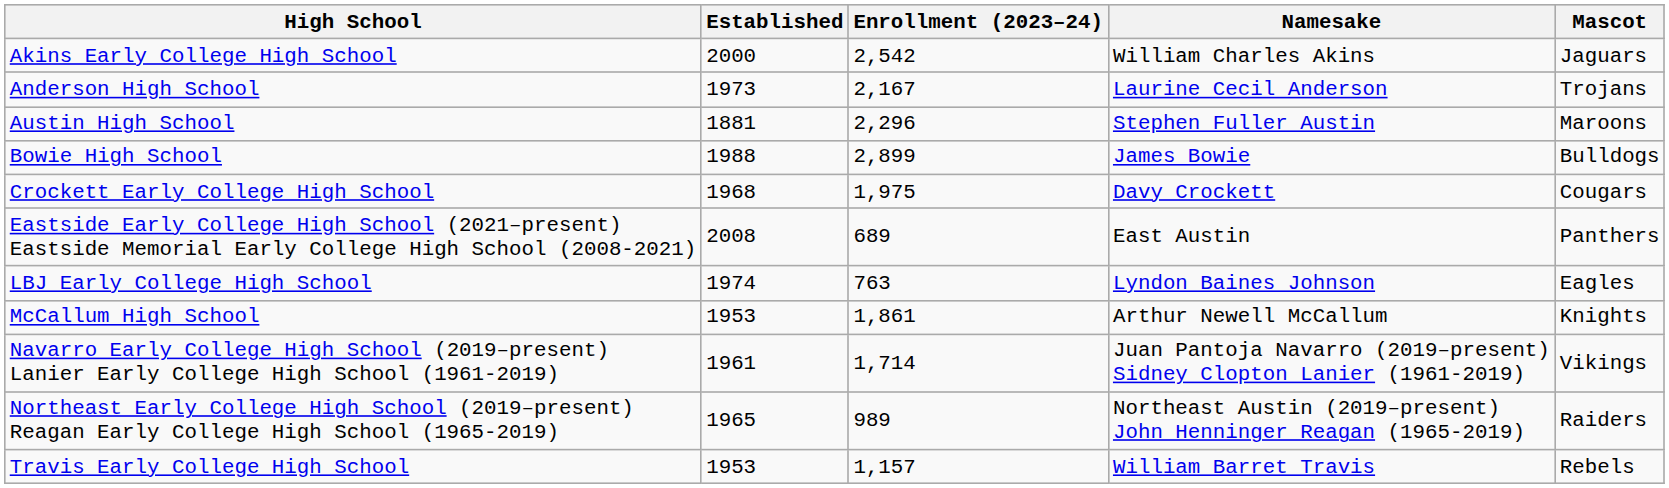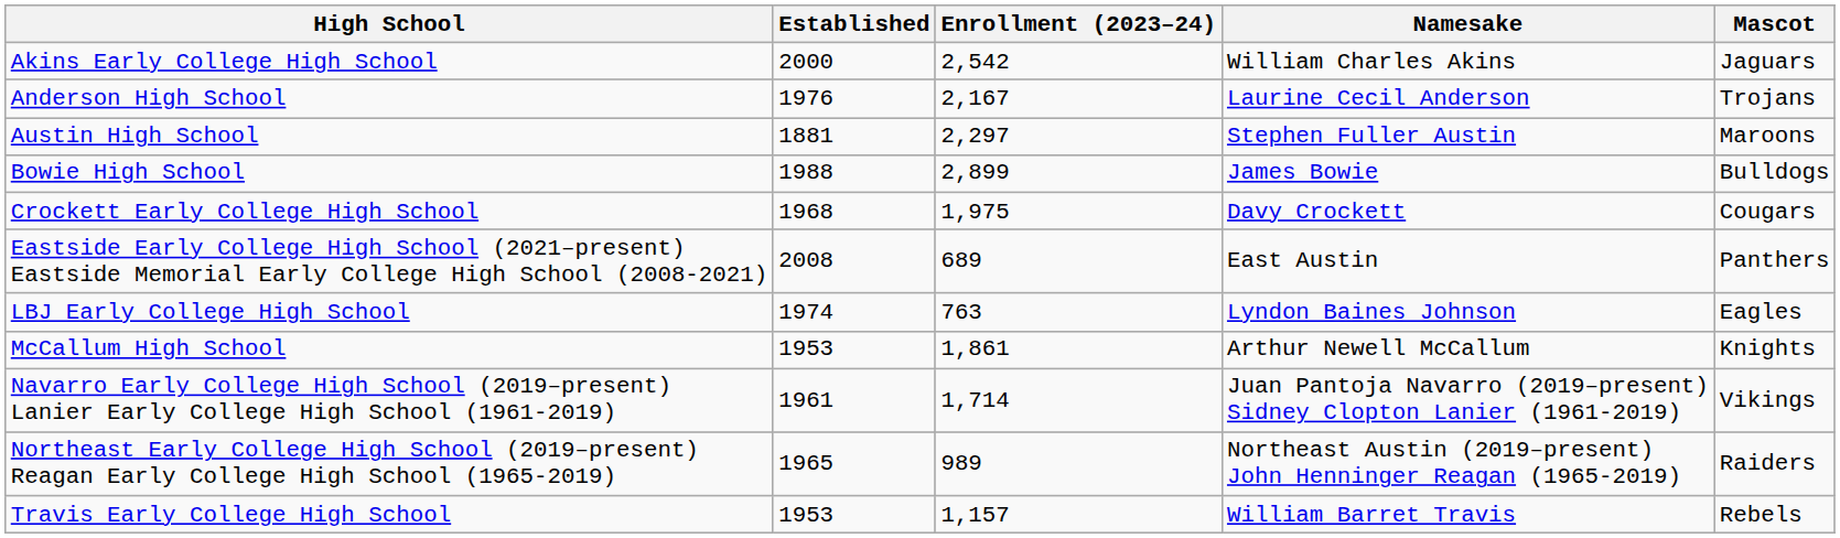 <table class="wikitable sortable">
 <tr>
 <th>High School</th>
 <th>Established</th>
 <th>Enrollment (2023–24)</th>
 <th>Namesake</th>
 <th>Mascot</th>
 </tr>
 <tr>
 <td><a href='#'>Akins Early College High School</a></td>
 <td>2000</td>
 <td>2,542</td>
 <td>William Charles Akins</td>
 <td>Jaguars</td>
 </tr>
 <tr>
 <td><a href='#'>Anderson High School</a></td>
-<td>1973</td>
+<td>1976</td>
 <td>2,167</td>
 <td><a href='#'>Laurine Cecil Anderson</a></td>
 <td>Trojans</td>
 </tr>
 <tr>
 <td><a href='#'>Austin High School</a></td>
 <td>1881</td>
-<td>2,296</td>
+<td>2,297</td>
 <td><a href='#'>Stephen Fuller Austin</a></td>
 <td>Maroons</td>
 </tr>
 <tr>
 <td><a href='#'>Bowie High School</a></td>
 <td>1988</td>
 <td>2,899</td>
 <td><a href='#'>James Bowie</a></td>
 <td>Bulldogs</td>
 </tr>
 <tr>
 <td><a href='#'>Crockett Early College High School</a></td>
 <td>1968</td>
 <td>1,975</td>
 <td><a href='#'>Davy Crockett</a></td>
 <td>Cougars</td>
 </tr>
 <tr>
 <td><a href='#'>Eastside Early College High School</a> (2021–present)<br>Eastside Memorial Early College High School (2008-2021)</td>
 <td>2008</td>
 <td>689</td>
 <td>East Austin</td>
 <td>Panthers</td>
 </tr>
 <tr>
 <td><a href='#'>LBJ Early College High School</a></td>
 <td>1974</td>
 <td>763</td>
 <td><a href='#'>Lyndon Baines Johnson</a></td>
 <td>Eagles</td>
 </tr>
 <tr>
 <td><a href='#'>McCallum High School</a></td>
 <td>1953</td>
 <td>1,861</td>
 <td>Arthur Newell McCallum</td>
 <td>Knights</td>
 </tr>
 <tr>
 <td><a href='#'>Navarro Early College High School</a> (2019–present)<br>Lanier Early College High School (1961-2019)</td>
 <td>1961</td>
 <td>1,714</td>
 <td>Juan Pantoja Navarro (2019–present)<br><a href='#'>Sidney Clopton Lanier</a> (1961-2019)</td>
 <td>Vikings</td>
 </tr>
 <tr>
 <td><a href='#'>Northeast Early College High School</a> (2019–present)<br>Reagan Early College High School (1965-2019)</td>
 <td>1965</td>
 <td>989</td>
 <td>Northeast Austin (2019–present)<br><a href='#'>John Henninger Reagan</a> (1965-2019)</td>
 <td>Raiders</td>
 </tr>
 <tr>
 <td><a href='#'>Travis Early College High School</a></td>
 <td>1953</td>
 <td>1,157</td>
 <td><a href='#'>William Barret Travis</a></td>
 <td>Rebels</td>
 </tr>
 </table>
